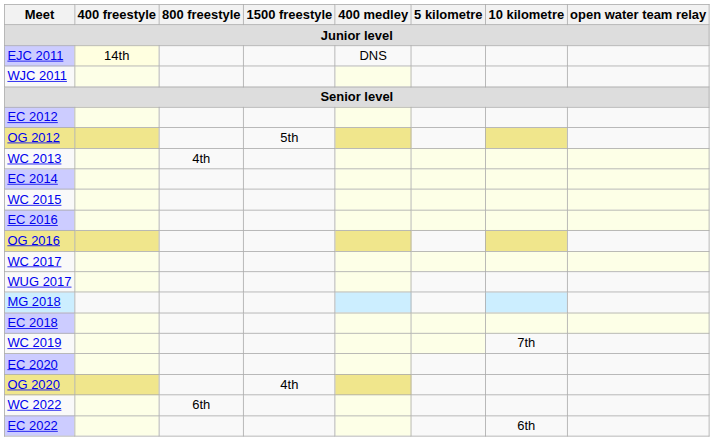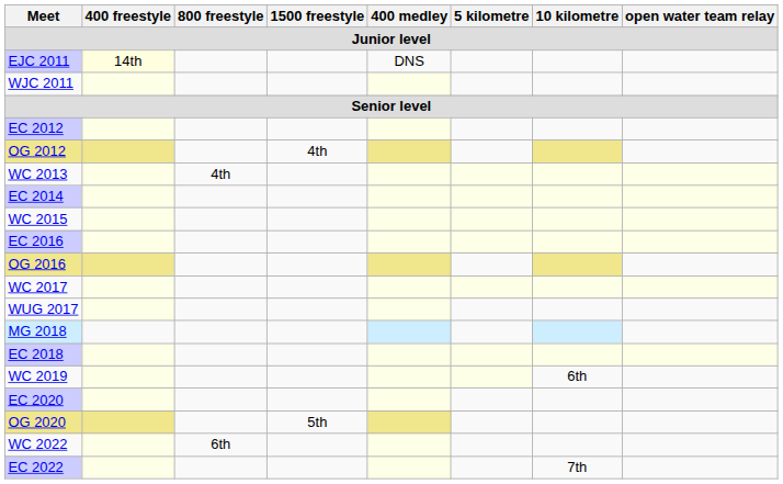 <table class="sortable wikitable">
 <tr>
 <th>Meet</th>
 <th class="unsortable">400 freestyle</th>
 <th class="unsortable">800 freestyle</th>
 <th class="unsortable">1500 freestyle</th>
 <th class="unsortable">400 medley</th>
 <th class="unsortable">5 kilometre</th>
 <th class="unsortable">10 kilometre</th>
 <th class="unsortable">open water team relay</th>
 </tr>
 <tr bgcolor="#DDDDDD">
 <td colspan="9" align="center"><strong>Junior level</strong></td>
 </tr>
 <tr>
 <td style="background:#ccccff"><a href='#'>EJC 2011</a></td>
 <td align="center" style="background: lightyellow;">14th</td>
 <td align="center"></td>
 <td align="center"></td>
 <td align="center">DNS</td>
 <td></td>
 <td></td>
 <td></td>
 </tr>
 <tr>
 <td><a href='#'>WJC 2011</a></td>
 <td style="background:#fdffe7"></td>
 <td align="center"></td>
 <td align="center"></td>
 <td style="background:#fdffe7"></td>
 <td></td>
 <td></td>
 <td></td>
 </tr>
 <tr bgcolor="#DDDDDD">
 <td colspan="9" align="center"><strong>Senior level</strong></td>
 </tr>
 <tr>
 <td style="background:#ccccff"><a href='#'>EC 2012</a></td>
 <td style="background:#fdffe7"></td>
 <td align="center"></td>
 <td align="center"></td>
 <td style="background:#fdffe7"></td>
 <td></td>
 <td></td>
 <td></td>
 </tr>
 <tr>
 <td style="background:#f0e68c"><a href='#'>OG 2012</a></td>
 <td style="background:#f0e68c"></td>
 <td></td>
-<td align="center">5th</td>
+<td align="center">4th</td>
 <td style="background:#f0e68c"></td>
 <td></td>
 <td style="background:#f0e68c"></td>
 <td></td>
 </tr>
 <tr>
 <td><a href='#'>WC 2013</a></td>
 <td style="background:#fdffe7"></td>
 <td align="center">4th</td>
 <td align="center"></td>
 <td style="background:#fdffe7"></td>
 <td style="background:#fdffe7"></td>
 <td style="background:#fdffe7"></td>
 <td style="background:#fdffe7"></td>
 </tr>
 <tr>
 <td style="background:#ccccff"><a href='#'>EC 2014</a></td>
 <td style="background:#fdffe7"></td>
 <td align="center"></td>
 <td align="center"></td>
 <td style="background:#fdffe7"></td>
 <td style="background:#fdffe7"></td>
 <td style="background:#fdffe7"></td>
 <td style="background:#fdffe7"></td>
 </tr>
 <tr>
 <td><a href='#'>WC 2015</a></td>
 <td style="background:#fdffe7"></td>
 <td align="center"></td>
 <td align="center"></td>
 <td style="background:#fdffe7"></td>
 <td style="background:#fdffe7"></td>
 <td style="background:#fdffe7"></td>
 <td style="background:#fdffe7"></td>
 </tr>
 <tr>
 <td style="background:#ccccff"><a href='#'>EC 2016</a></td>
 <td style="background:#fdffe7"></td>
 <td align="center"></td>
 <td align="center"></td>
 <td style="background:#fdffe7"></td>
 <td style="background:#fdffe7"></td>
 <td style="background:#fdffe7"></td>
 <td style="background:#fdffe7"></td>
 </tr>
 <tr>
 <td style="background:#f0e68c"><a href='#'>OG 2016</a></td>
 <td style="background:#f0e68c"></td>
 <td></td>
 <td align="center"></td>
 <td style="background:#f0e68c"></td>
 <td></td>
 <td style="background:#f0e68c"></td>
 <td></td>
 </tr>
 <tr>
 <td><a href='#'>WC 2017</a></td>
 <td style="background:#fdffe7"></td>
 <td align="center"></td>
 <td align="center"></td>
 <td style="background:#fdffe7"></td>
 <td style="background:#fdffe7"></td>
 <td style="background:#fdffe7"></td>
 <td style="background:#fdffe7"></td>
 </tr>
 <tr>
 <td><a href='#'>WUG 2017</a></td>
 <td style="background:#fdffe7"></td>
 <td align="center"></td>
 <td align="center"></td>
 <td style="background:#fdffe7"></td>
 <td></td>
 <td align="center"></td>
 <td></td>
 </tr>
 <tr>
 <td style="background:#cceeff"><a href='#'>MG 2018</a></td>
 <td align="center"></td>
 <td></td>
 <td align="center"></td>
 <td style="background:#cceeff"></td>
 <td></td>
 <td style="background:#cceeff"></td>
 <td></td>
 </tr>
 <tr>
 <td style="background:#ccccff"><a href='#'>EC 2018</a></td>
 <td style="background:#fdffe7"></td>
 <td align="center"></td>
 <td align="center"></td>
 <td style="background:#fdffe7"></td>
 <td style="background:#fdffe7"></td>
 <td style="background:#fdffe7"></td>
 <td style="background:#fdffe7"></td>
 </tr>
 <tr>
 <td><a href='#'>WC 2019</a></td>
 <td style="background:#fdffe7"></td>
 <td align="center"></td>
 <td align="center"></td>
 <td style="background:#fdffe7"></td>
 <td style="background:#fdffe7"></td>
-<td align="center">7th</td>
+<td align="center">6th</td>
 <td align="center"></td>
 </tr>
 <tr>
 <td style="background:#ccccff"><a href='#'>EC 2020</a></td>
 <td style="background:#fdffe7"></td>
 <td align="center"></td>
 <td align="center"></td>
 <td style="background:#fdffe7"></td>
 <td align="center"></td>
 <td align="center"></td>
 <td align="center"></td>
 </tr>
 <tr>
 <td style="background:#f0e68c"><a href='#'>OG 2020</a></td>
 <td style="background:#f0e68c"></td>
 <td align="center"></td>
-<td align="center">4th</td>
+<td align="center">5th</td>
 <td style="background:#f0e68c"></td>
 <td></td>
 <td align="center"></td>
 <td></td>
 </tr>
 <tr>
 <td><a href='#'>WC 2022</a></td>
 <td style="background:#fdffe7"></td>
 <td align="center">6th</td>
 <td align="center"></td>
 <td style="background:#fdffe7"></td>
 <td align="center"></td>
 <td align="center"></td>
 <td align="center"></td>
 </tr>
 <tr>
 <td style="background:#ccccff"><a href='#'>EC 2022</a></td>
 <td style="background:#fdffe7"></td>
 <td align="center"></td>
 <td align="center"></td>
 <td style="background:#fdffe7"></td>
 <td align="center"></td>
-<td align="center">6th</td>
+<td align="center">7th</td>
 <td align="center"></td>
 </tr>
 </table>
